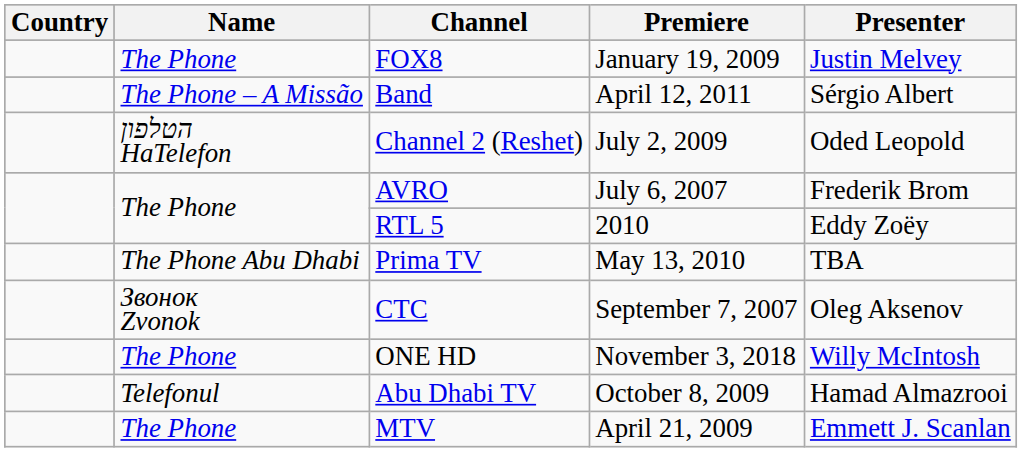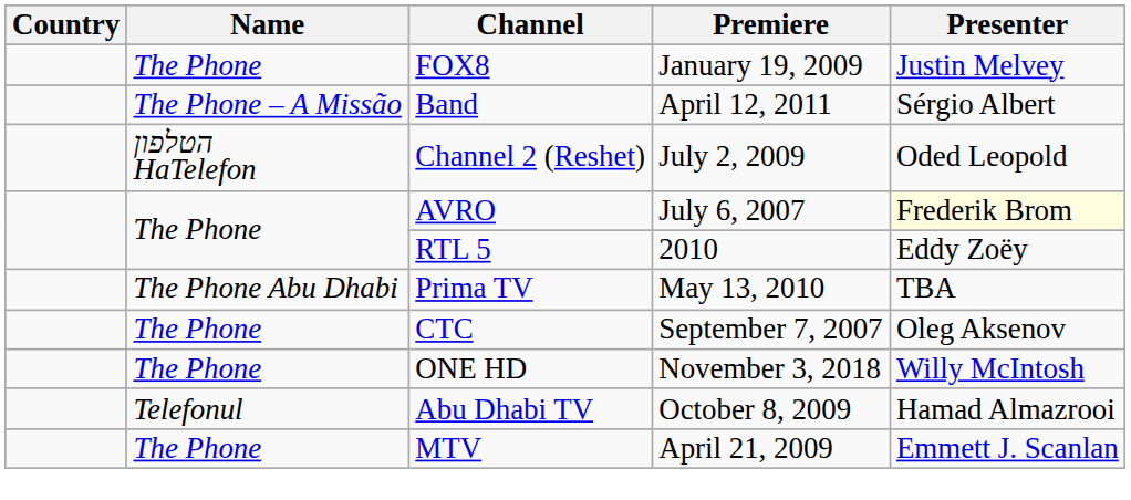 <table class="wikitable" style="text-align:left; line-height:14px;">
 <tr>
 <th>Country</th>
 <th>Name</th>
 <th>Channel</th>
 <th>Premiere</th>
 <th>Presenter</th>
 </tr>
 <tr>
 <td></td>
 <td><em><a href='#'>The Phone</a></em></td>
 <td><a href='#'>FOX8</a></td>
 <td>January 19, 2009</td>
 <td><a href='#'>Justin Melvey</a></td>
 </tr>
 <tr>
 <td></td>
 <td><em><a href='#'>The Phone – A Missão</a></em></td>
 <td><a href='#'>Band</a></td>
 <td>April 12, 2011</td>
 <td>Sérgio Albert</td>
 </tr>
 <tr>
 <td></td>
 <td><em>הטלפון<br>HaTelefon</em></td>
 <td><a href='#'>Channel 2</a> (<a href='#'>Reshet</a>)</td>
 <td>July 2, 2009</td>
 <td>Oded Leopold</td>
 </tr>
 <tr>
 <td rowspan=2></td>
 <td rowspan=2><em>The Phone</em></td>
 <td><a href='#'>AVRO</a></td>
 <td>July 6, 2007</td>
-<td>Frederik Brom</td>
+<td style="background: lightyellow;">Frederik Brom</td>
 </tr>
 <tr>
 <td><a href='#'>RTL 5</a></td>
 <td>2010</td>
 <td>Eddy Zoëy</td>
 </tr>
 <tr>
 <td></td>
 <td><em>The Phone Abu Dhabi</em></td>
 <td><a href='#'>Prima TV</a></td>
 <td>May 13, 2010</td>
 <td>TBA</td>
 </tr>
 <tr>
 <td></td>
-<td><em>Звонок<br>Zvonok</em></td>
+<td><em><a href='#'>The Phone</a></em></td>
 <td><a href='#'>CTC</a></td>
 <td>September 7, 2007</td>
 <td>Oleg Aksenov</td>
 </tr>
 <tr>
 <td></td>
 <td><em><a href='#'>The Phone</a></em></td>
 <td>ONE HD</td>
 <td>November 3, 2018</td>
 <td><a href='#'>Willy McIntosh</a></td>
 </tr>
 <tr>
 <td></td>
 <td><em>Telefonul</em></td>
 <td><a href='#'>Abu Dhabi TV</a></td>
 <td>October 8, 2009</td>
 <td>Hamad Almazrooi</td>
 </tr>
 <tr>
 <td></td>
 <td><em><a href='#'>The Phone</a></em></td>
 <td><a href='#'>MTV</a></td>
 <td>April 21, 2009</td>
 <td><a href='#'>Emmett J. Scanlan</a></td>
 </tr>
 </table>
